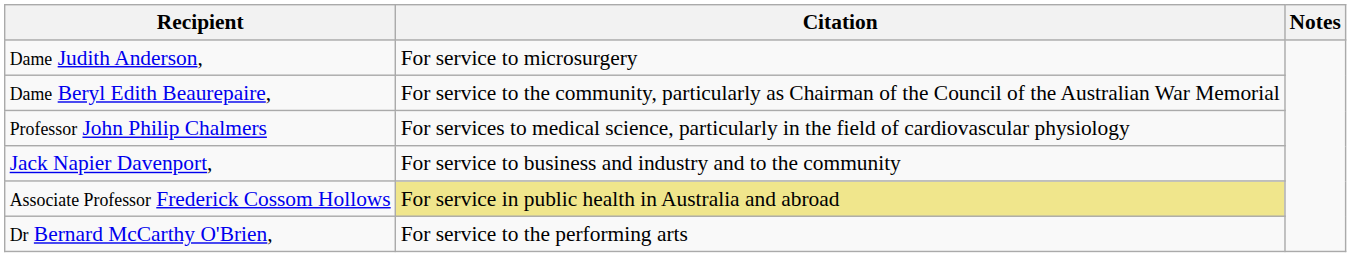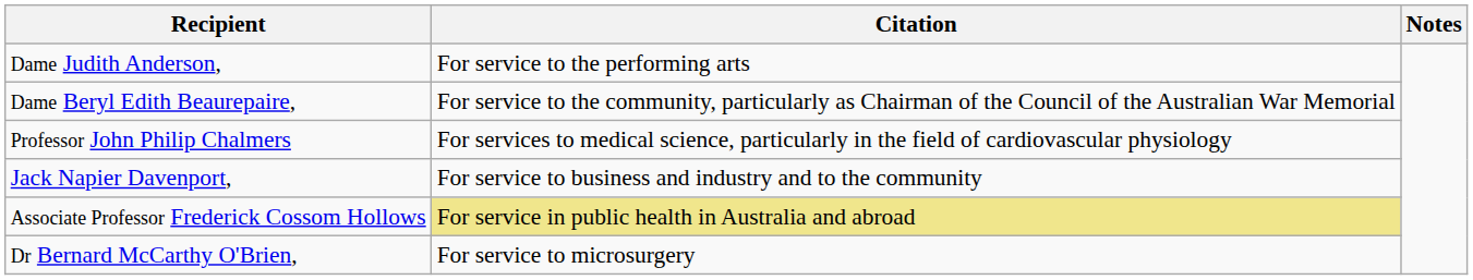 <table class="wikitable" style="font-size:95%;">
 <tr>
 <th>Recipient</th>
 <th>Citation</th>
 <th>Notes</th>
 </tr>
 <tr>
 <td><small>Dame</small> <a href='#'>Judith Anderson</a>, </td>
-<td>For service to microsurgery</td>
+<td>For service to the performing arts</td>
 <td rowspan="6"></td>
 </tr>
 <tr>
 <td><small>Dame</small> <a href='#'>Beryl Edith Beaurepaire</a>, </td>
 <td>For service to the community, particularly as Chairman of the Council of the Australian War Memorial</td>
 </tr>
 <tr>
 <td><small>Professor</small> <a href='#'>John Philip Chalmers</a></td>
 <td>For services to medical science, particularly in the field of cardiovascular physiology</td>
 </tr>
 <tr>
 <td><a href='#'>Jack Napier Davenport</a>, </td>
 <td>For service to business and industry and to the community</td>
 </tr>
 <tr>
 <td><small>Associate Professor</small> <a href='#'>Frederick Cossom Hollows</a></td>
 <td style="background: khaki;">For service in public health in Australia and abroad</td>
 </tr>
 <tr>
 <td><small>Dr</small> <a href='#'>Bernard McCarthy O'Brien</a>, </td>
-<td>For service to the performing arts</td>
+<td>For service to microsurgery</td>
 </tr>
 </table>
